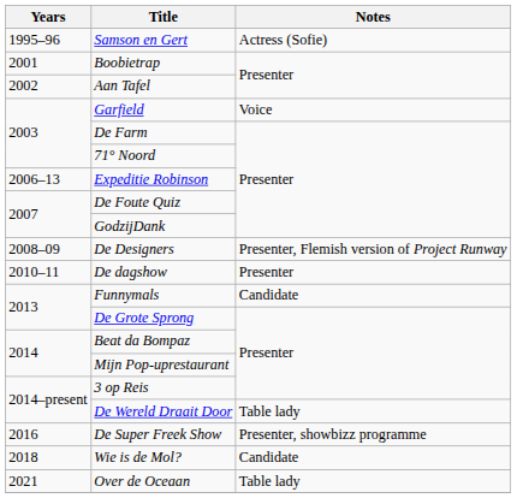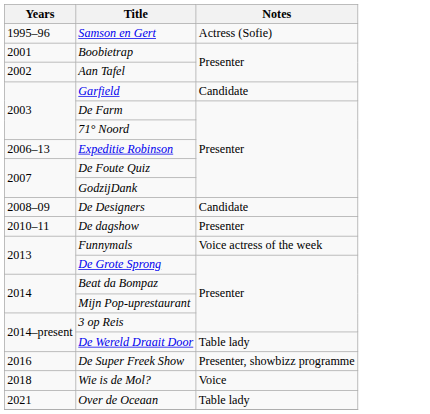 <table class="wikitable">
 <tr>
 <th>Years</th>
 <th>Title</th>
 <th>Notes</th>
 </tr>
 <tr>
 <td>1995–96</td>
 <td><em><a href='#'>Samson en Gert</a></em></td>
 <td>Actress (Sofie)</td>
 </tr>
 <tr>
 <td>2001</td>
 <td><em>Boobietrap</em></td>
 <td rowspan="2">Presenter</td>
 </tr>
 <tr>
 <td>2002</td>
 <td><em>Aan Tafel</em></td>
 </tr>
 <tr>
 <td rowspan="3">2003</td>
 <td><em><a href='#'>Garfield</a></em></td>
-<td>Voice</td>
+<td>Candidate</td>
 </tr>
 <tr>
 <td><em>De Farm</em></td>
 <td rowspan="5">Presenter</td>
 </tr>
 <tr>
 <td><em>71° Noord</em></td>
 </tr>
 <tr>
 <td>2006–13</td>
 <td><em><a href='#'>Expeditie Robinson</a></em></td>
 </tr>
 <tr>
 <td rowspan="2">2007</td>
 <td><em>De Foute Quiz</em></td>
 </tr>
 <tr>
 <td><em>GodzijDank</em></td>
 </tr>
 <tr>
 <td>2008–09</td>
 <td><em>De Designers</em></td>
-<td>Presenter, Flemish version of <em>Project Runway</em></td>
+<td>Candidate</td>
 </tr>
 <tr>
 <td>2010–11</td>
 <td><em>De dagshow</em></td>
 <td>Presenter</td>
 </tr>
 <tr>
 <td rowspan="2">2013</td>
 <td><em>Funnymals</em></td>
-<td>Candidate</td>
+<td>Voice actress of the week</td>
 </tr>
 <tr>
 <td><em><a href='#'>De Grote Sprong</a></em></td>
 <td rowspan="4">Presenter</td>
 </tr>
 <tr>
 <td rowspan="2">2014</td>
 <td><em>Beat da Bompaz</em></td>
 </tr>
 <tr>
 <td><em>Mijn Pop-uprestaurant</em></td>
 </tr>
 <tr>
 <td rowspan="2">2014–present</td>
 <td><em>3 op Reis</em></td>
 </tr>
 <tr>
 <td><em><a href='#'>De Wereld Draait Door</a></em></td>
 <td>Table lady</td>
 </tr>
 <tr>
 <td>2016</td>
 <td><em>De Super Freek Show</em></td>
 <td>Presenter, showbizz programme</td>
 </tr>
 <tr>
 <td>2018</td>
 <td><em>Wie is de Mol?</em></td>
-<td>Candidate</td>
+<td>Voice</td>
 </tr>
 <tr>
 <td>2021</td>
 <td><em>Over de Oceaan</em></td>
 <td>Table lady</td>
 </tr>
 <tr>
 </tr>
 </table>
